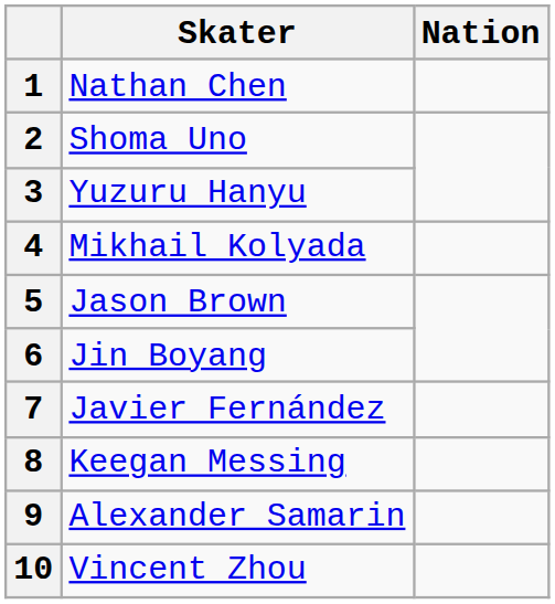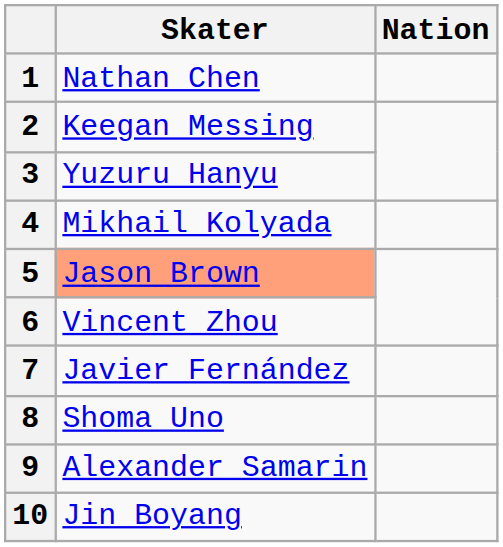 <table class="wikitable sortable" style="text-align: left">
 <tr>
 <th scope="col"></th>
 <th scope="col">Skater</th>
 <th scope="col">Nation</th>
 </tr>
 <tr>
 <th scope="row">1</th>
 <td><a href='#'>Nathan Chen</a></td>
 <td></td>
 </tr>
 <tr>
 <th scope="row">2</th>
-<td><a href='#'>Shoma Uno</a></td>
+<td><a href='#'>Keegan Messing</a></td>
 <td rowspan="2"></td>
 </tr>
 <tr>
 <th scope="row">3</th>
 <td><a href='#'>Yuzuru Hanyu</a></td>
 </tr>
 <tr>
 <th scope="row">4</th>
 <td><a href='#'>Mikhail Kolyada</a></td>
 <td></td>
 </tr>
 <tr>
 <th scope="row">5</th>
-<td><a href='#'>Jason Brown</a></td>
+<td style="background: lightsalmon;"><a href='#'>Jason Brown</a></td>
 <td rowspan="2"></td>
 </tr>
 <tr>
 <th scope="row">6</th>
-<td><a href='#'>Jin Boyang</a></td>
+<td><a href='#'>Vincent Zhou</a></td>
 </tr>
 <tr>
 <th scope="row">7</th>
 <td><a href='#'>Javier Fernández</a></td>
 <td></td>
 </tr>
 <tr>
 <th scope="row">8</th>
-<td><a href='#'>Keegan Messing</a></td>
+<td><a href='#'>Shoma Uno</a></td>
 <td></td>
 </tr>
 <tr>
 <th scope="row">9</th>
 <td><a href='#'>Alexander Samarin</a></td>
 <td></td>
 </tr>
 <tr>
 <th scope="row">10</th>
-<td><a href='#'>Vincent Zhou</a></td>
+<td><a href='#'>Jin Boyang</a></td>
 <td></td>
 </tr>
 </table>
